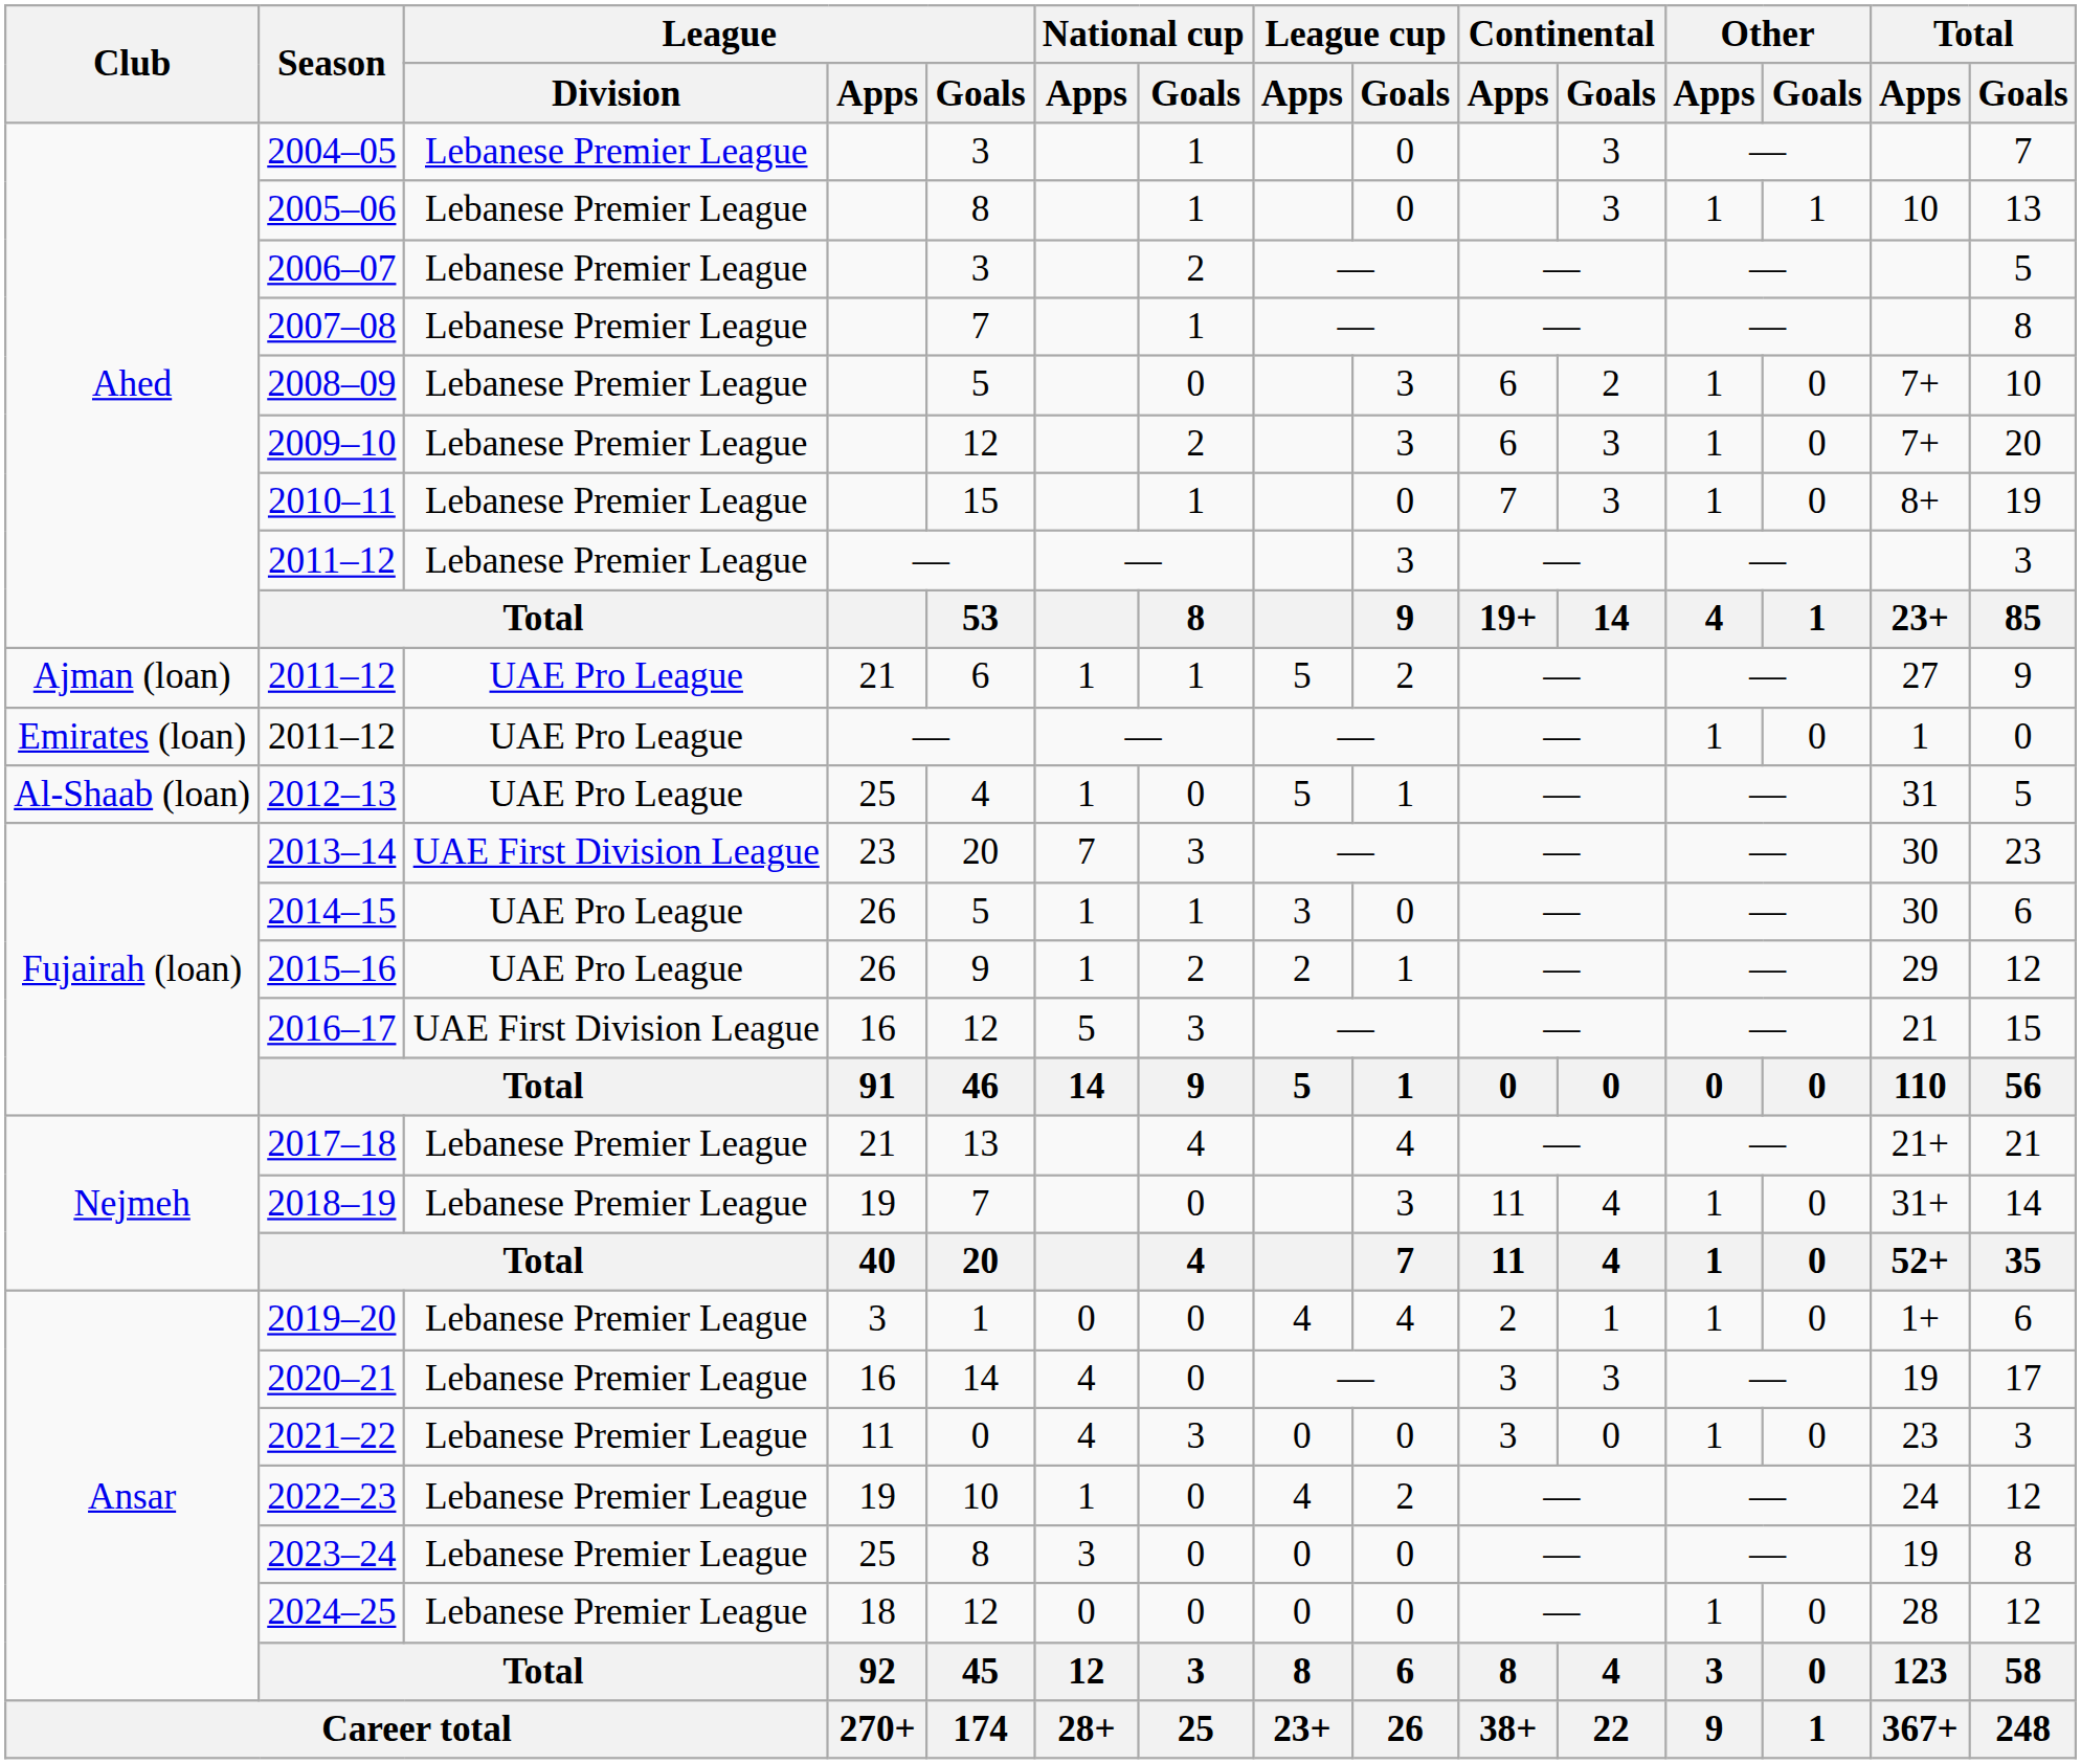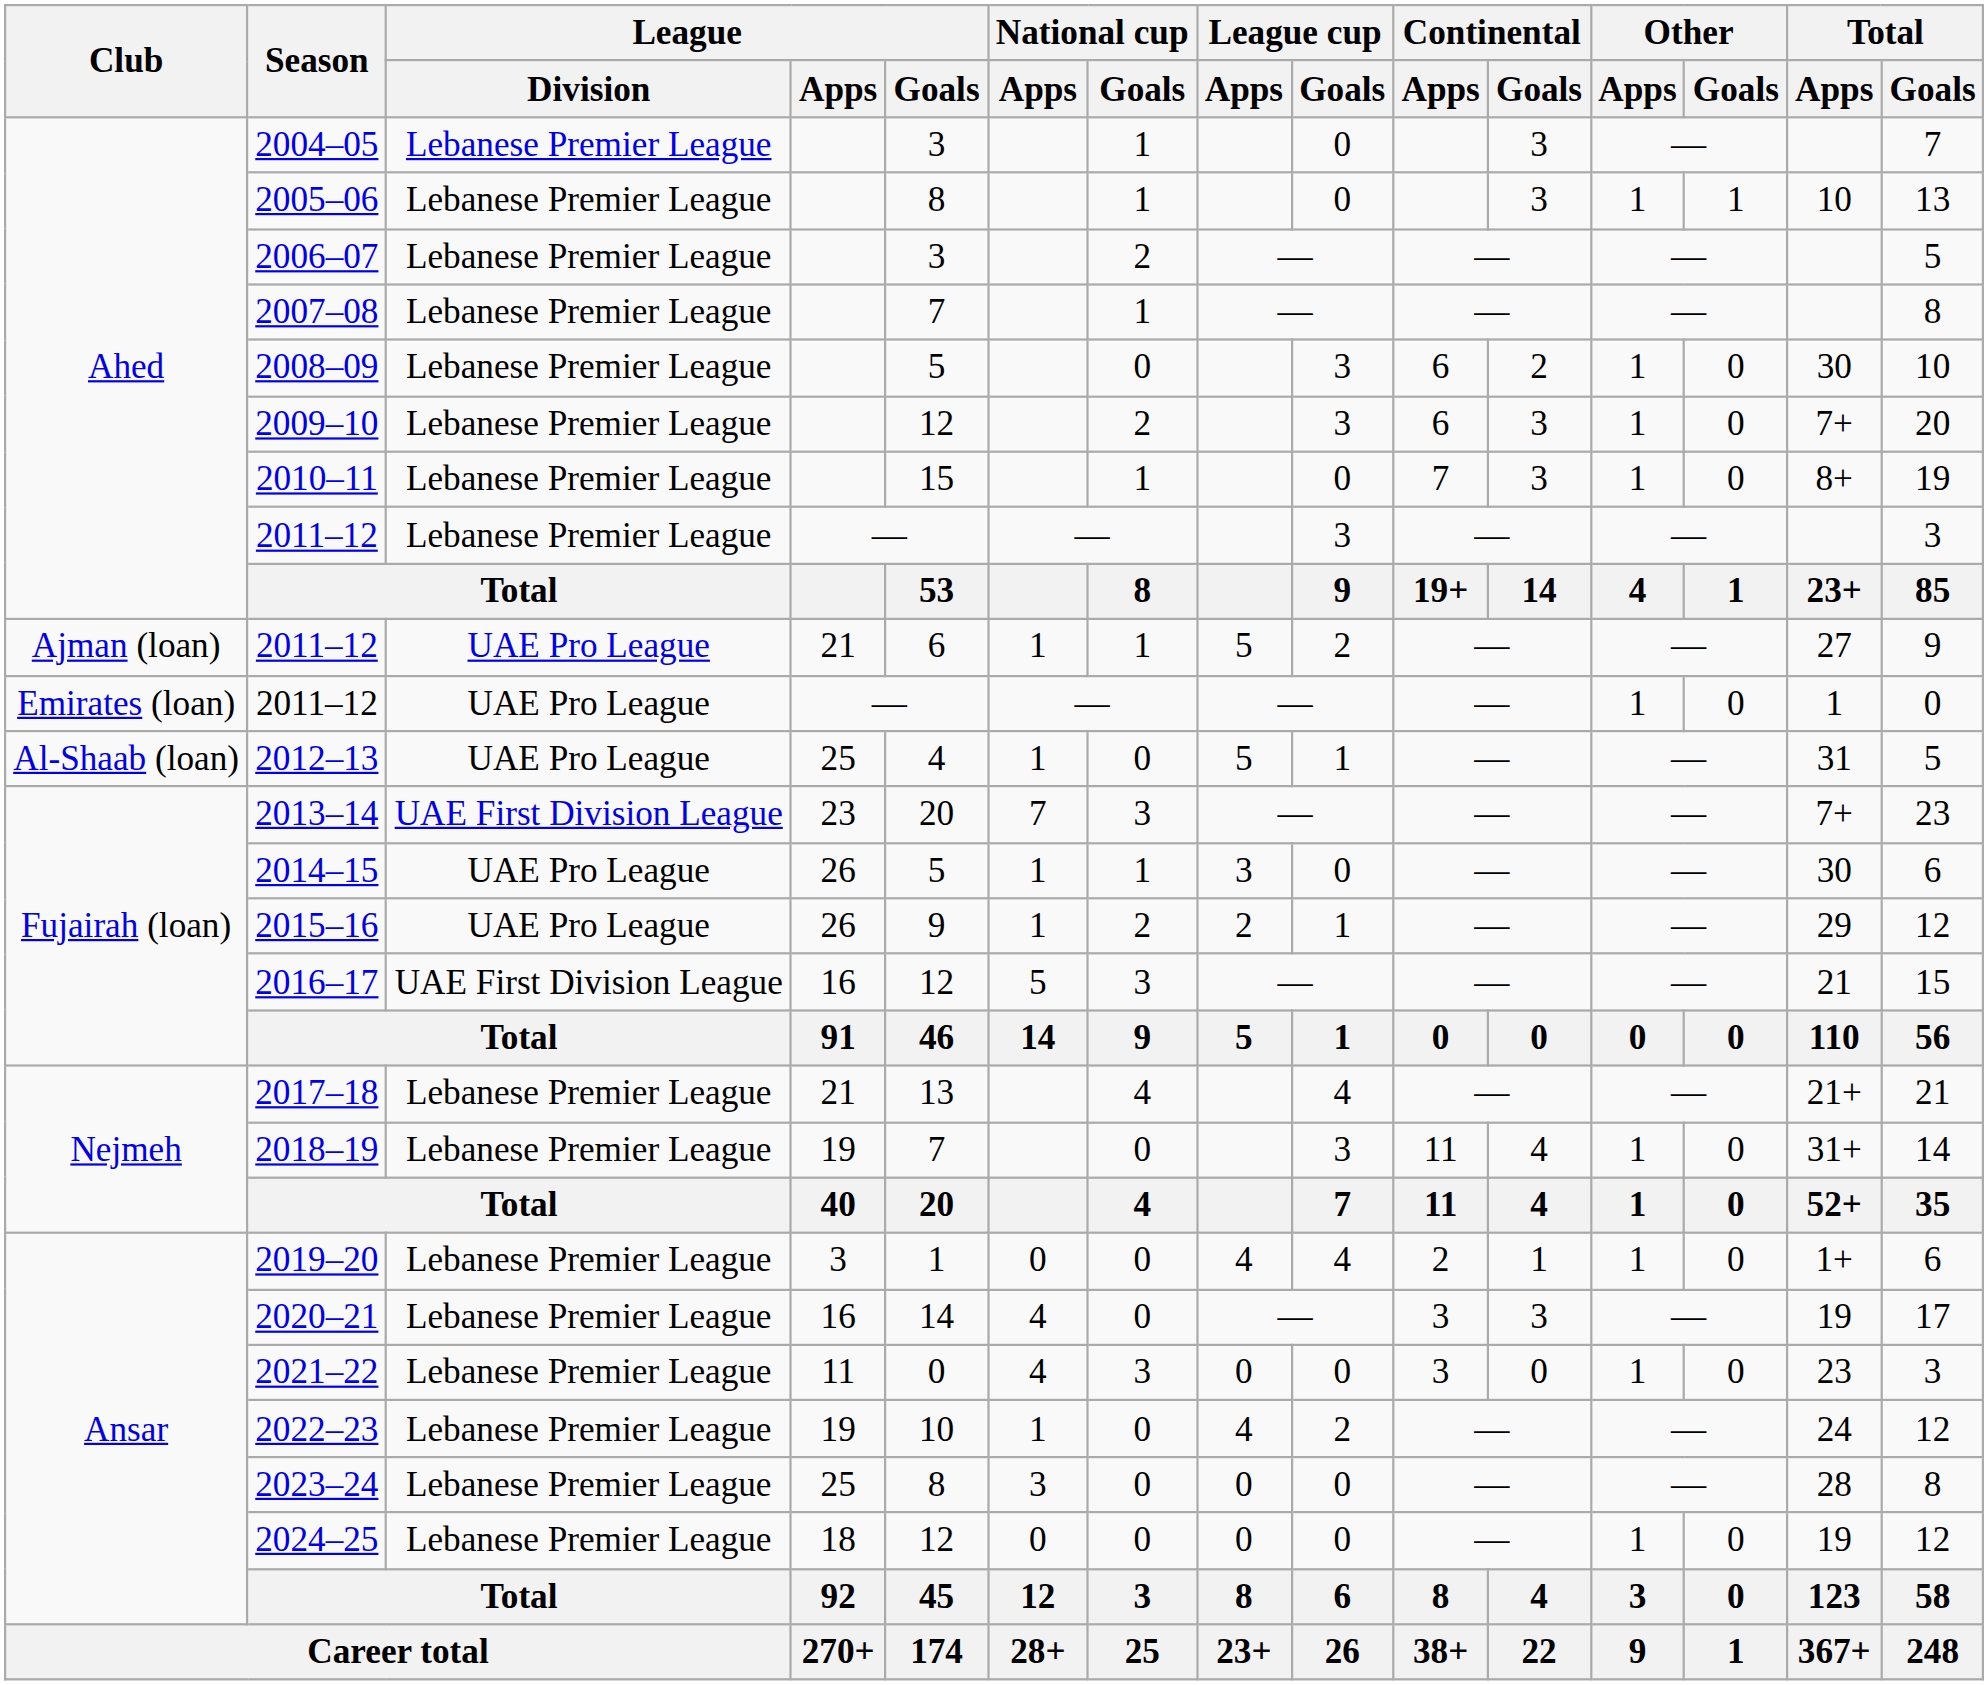 <table class="wikitable" style="text-align: center">
 <tr>
 <th rowspan="2">Club</th>
 <th rowspan="2">Season</th>
 <th colspan="3">League</th>
 <th colspan="2">National cup</th>
 <th colspan="2">League cup</th>
 <th colspan="2">Continental</th>
 <th colspan="2">Other</th>
 <th colspan="2">Total</th>
 </tr>
 <tr>
 <th>Division</th>
 <th>Apps</th>
 <th>Goals</th>
 <th>Apps</th>
 <th>Goals</th>
 <th>Apps</th>
 <th>Goals</th>
 <th>Apps</th>
 <th>Goals</th>
 <th>Apps</th>
 <th>Goals</th>
 <th>Apps</th>
 <th>Goals</th>
 </tr>
 <tr>
 <td rowspan="9"><a href='#'>Ahed</a></td>
 <td><a href='#'>2004–05</a></td>
 <td><a href='#'>Lebanese Premier League</a></td>
 <td></td>
 <td>3</td>
 <td></td>
 <td>1</td>
 <td></td>
 <td>0</td>
 <td></td>
 <td>3</td>
 <td colspan="2">—</td>
 <td></td>
 <td>7</td>
 </tr>
 <tr>
 <td><a href='#'>2005–06</a></td>
 <td>Lebanese Premier League</td>
 <td></td>
 <td>8</td>
 <td></td>
 <td>1</td>
 <td></td>
 <td>0</td>
 <td></td>
 <td>3</td>
 <td>1</td>
 <td>1</td>
 <td>10</td>
 <td>13</td>
 </tr>
 <tr>
 <td><a href='#'>2006–07</a></td>
 <td>Lebanese Premier League</td>
 <td></td>
 <td>3</td>
 <td></td>
 <td>2</td>
 <td colspan="2">—</td>
 <td colspan="2">—</td>
 <td colspan="2">—</td>
 <td></td>
 <td>5</td>
 </tr>
 <tr>
 <td><a href='#'>2007–08</a></td>
 <td>Lebanese Premier League</td>
 <td></td>
 <td>7</td>
 <td></td>
 <td>1</td>
 <td colspan="2">—</td>
 <td colspan="2">—</td>
 <td colspan="2">—</td>
 <td></td>
 <td>8</td>
 </tr>
 <tr>
 <td><a href='#'>2008–09</a></td>
 <td>Lebanese Premier League</td>
 <td></td>
 <td>5</td>
 <td></td>
 <td>0</td>
 <td></td>
 <td>3</td>
 <td>6</td>
 <td>2</td>
 <td>1</td>
 <td>0</td>
-<td>7+</td>
+<td>30</td>
 <td>10</td>
 </tr>
 <tr>
 <td><a href='#'>2009–10</a></td>
 <td>Lebanese Premier League</td>
 <td></td>
 <td>12</td>
 <td></td>
 <td>2</td>
 <td></td>
 <td>3</td>
 <td>6</td>
 <td>3</td>
 <td>1</td>
 <td>0</td>
 <td>7+</td>
 <td>20</td>
 </tr>
 <tr>
 <td><a href='#'>2010–11</a></td>
 <td>Lebanese Premier League</td>
 <td></td>
 <td>15</td>
 <td></td>
 <td>1</td>
 <td></td>
 <td>0</td>
 <td>7</td>
 <td>3</td>
 <td>1</td>
 <td>0</td>
 <td>8+</td>
 <td>19</td>
 </tr>
 <tr>
 <td><a href='#'>2011–12</a></td>
 <td>Lebanese Premier League</td>
 <td colspan="2">—</td>
 <td colspan="2">—</td>
 <td></td>
 <td>3</td>
 <td colspan="2">—</td>
 <td colspan="2">—</td>
 <td></td>
 <td>3</td>
 </tr>
 <tr>
 <th colspan="2">Total</th>
 <th></th>
 <th>53</th>
 <th></th>
 <th>8</th>
 <th></th>
 <th>9</th>
 <th>19+</th>
 <th>14</th>
 <th>4</th>
 <th>1</th>
 <th>23+</th>
 <th>85</th>
 </tr>
 <tr>
 <td><a href='#'>Ajman</a> (loan)</td>
 <td><a href='#'>2011–12</a></td>
 <td><a href='#'>UAE Pro League</a></td>
 <td>21</td>
 <td>6</td>
 <td>1</td>
 <td>1</td>
 <td>5</td>
 <td>2</td>
 <td colspan="2">—</td>
 <td colspan="2">—</td>
 <td>27</td>
 <td>9</td>
 </tr>
 <tr>
 <td><a href='#'>Emirates</a> (loan)</td>
 <td>2011–12</td>
 <td>UAE Pro League</td>
 <td colspan="2">—</td>
 <td colspan="2">—</td>
 <td colspan="2">—</td>
 <td colspan="2">—</td>
 <td>1</td>
 <td>0</td>
 <td>1</td>
 <td>0</td>
 </tr>
 <tr>
 <td><a href='#'>Al-Shaab</a> (loan)</td>
 <td><a href='#'>2012–13</a></td>
 <td>UAE Pro League</td>
 <td>25</td>
 <td>4</td>
 <td>1</td>
 <td>0</td>
 <td>5</td>
 <td>1</td>
 <td colspan="2">—</td>
 <td colspan="2">—</td>
 <td>31</td>
 <td>5</td>
 </tr>
 <tr>
 <td rowspan="5"><a href='#'>Fujairah</a> (loan)</td>
 <td><a href='#'>2013–14</a></td>
 <td><a href='#'>UAE First Division League</a></td>
 <td>23</td>
 <td>20</td>
 <td>7</td>
 <td>3</td>
 <td colspan="2">—</td>
 <td colspan="2">—</td>
 <td colspan="2">—</td>
-<td>30</td>
+<td>7+</td>
 <td>23</td>
 </tr>
 <tr>
 <td><a href='#'>2014–15</a></td>
 <td>UAE Pro League</td>
 <td>26</td>
 <td>5</td>
 <td>1</td>
 <td>1</td>
 <td>3</td>
 <td>0</td>
 <td colspan="2">—</td>
 <td colspan="2">—</td>
 <td>30</td>
 <td>6</td>
 </tr>
 <tr>
 <td><a href='#'>2015–16</a></td>
 <td>UAE Pro League</td>
 <td>26</td>
 <td>9</td>
 <td>1</td>
 <td>2</td>
 <td>2</td>
 <td>1</td>
 <td colspan="2">—</td>
 <td colspan="2">—</td>
 <td>29</td>
 <td>12</td>
 </tr>
 <tr>
 <td><a href='#'>2016–17</a></td>
 <td>UAE First Division League</td>
 <td>16</td>
 <td>12</td>
 <td>5</td>
 <td>3</td>
 <td colspan="2">—</td>
 <td colspan="2">—</td>
 <td colspan="2">—</td>
 <td>21</td>
 <td>15</td>
 </tr>
 <tr>
 <th colspan="2">Total</th>
 <th>91</th>
 <th>46</th>
 <th>14</th>
 <th>9</th>
 <th>5</th>
 <th>1</th>
 <th>0</th>
 <th>0</th>
 <th>0</th>
 <th>0</th>
 <th>110</th>
 <th>56</th>
 </tr>
 <tr>
 <td rowspan="3"><a href='#'>Nejmeh</a></td>
 <td><a href='#'>2017–18</a></td>
 <td>Lebanese Premier League</td>
 <td>21</td>
 <td>13</td>
 <td></td>
 <td>4</td>
 <td></td>
 <td>4</td>
 <td colspan="2">—</td>
 <td colspan="2">—</td>
 <td>21+</td>
 <td>21</td>
 </tr>
 <tr>
 <td><a href='#'>2018–19</a></td>
 <td>Lebanese Premier League</td>
 <td>19</td>
 <td>7</td>
 <td></td>
 <td>0</td>
 <td></td>
 <td>3</td>
 <td>11</td>
 <td>4</td>
 <td>1</td>
 <td>0</td>
 <td>31+</td>
 <td>14</td>
 </tr>
 <tr>
 <th colspan="2">Total</th>
 <th>40</th>
 <th>20</th>
 <th></th>
 <th>4</th>
 <th></th>
 <th>7</th>
 <th>11</th>
 <th>4</th>
 <th>1</th>
 <th>0</th>
 <th>52+</th>
 <th>35</th>
 </tr>
 <tr>
 <td rowspan="7"><a href='#'>Ansar</a></td>
 <td><a href='#'>2019–20</a></td>
 <td>Lebanese Premier League</td>
 <td>3</td>
 <td>1</td>
 <td>0</td>
 <td>0</td>
 <td>4</td>
 <td>4</td>
 <td>2</td>
 <td>1</td>
 <td>1</td>
 <td>0</td>
 <td>1+</td>
 <td>6</td>
 </tr>
 <tr>
 <td><a href='#'>2020–21</a></td>
 <td>Lebanese Premier League</td>
 <td>16</td>
 <td>14</td>
 <td>4</td>
 <td>0</td>
 <td colspan="2">—</td>
 <td>3</td>
 <td>3</td>
 <td colspan="2">—</td>
 <td>19</td>
 <td>17</td>
 </tr>
 <tr>
 <td><a href='#'>2021–22</a></td>
 <td>Lebanese Premier League</td>
 <td>11</td>
 <td>0</td>
 <td>4</td>
 <td>3</td>
 <td>0</td>
 <td>0</td>
 <td>3</td>
 <td>0</td>
 <td>1</td>
 <td>0</td>
 <td>23</td>
 <td>3</td>
 </tr>
 <tr>
 <td><a href='#'>2022–23</a></td>
 <td>Lebanese Premier League</td>
 <td>19</td>
 <td>10</td>
 <td>1</td>
 <td>0</td>
 <td>4</td>
 <td>2</td>
 <td colspan="2">—</td>
 <td colspan="2">—</td>
 <td>24</td>
 <td>12</td>
 </tr>
 <tr>
 <td><a href='#'>2023–24</a></td>
 <td>Lebanese Premier League</td>
 <td>25</td>
 <td>8</td>
 <td>3</td>
 <td>0</td>
 <td>0</td>
 <td>0</td>
 <td colspan="2">—</td>
 <td colspan="2">—</td>
-<td>19</td>
+<td>28</td>
 <td>8</td>
 </tr>
 <tr>
 <td><a href='#'>2024–25</a></td>
 <td>Lebanese Premier League</td>
 <td>18</td>
 <td>12</td>
 <td>0</td>
 <td>0</td>
 <td>0</td>
 <td>0</td>
 <td colspan="2">—</td>
 <td>1</td>
 <td>0</td>
-<td>28</td>
+<td>19</td>
 <td>12</td>
 </tr>
 <tr>
 <th colspan="2">Total</th>
 <th>92</th>
 <th>45</th>
 <th>12</th>
 <th>3</th>
 <th>8</th>
 <th>6</th>
 <th>8</th>
 <th>4</th>
 <th>3</th>
 <th>0</th>
 <th>123</th>
 <th>58</th>
 </tr>
 <tr>
 <th colspan="3">Career total</th>
 <th>270+</th>
 <th>174</th>
 <th>28+</th>
 <th>25</th>
 <th>23+</th>
 <th>26</th>
 <th>38+</th>
 <th>22</th>
 <th>9</th>
 <th>1</th>
 <th>367+</th>
 <th>248</th>
 </tr>
 </table>
